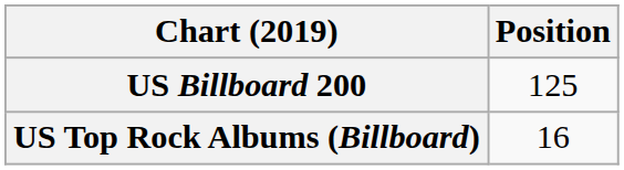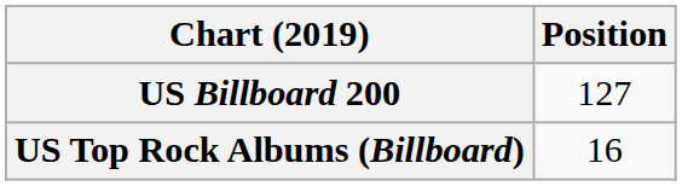 <table class="wikitable sortable plainrowheaders" style="text-align:center">
 <tr>
 <th>Chart (2019)</th>
 <th>Position</th>
 </tr>
 <tr>
 <th scope="row">US <em>Billboard</em> 200</th>
-<td>125</td>
+<td>127</td>
 </tr>
 <tr>
 <th scope="row">US Top Rock Albums (<em>Billboard</em>)</th>
 <td>16</td>
 </tr>
 </table>
